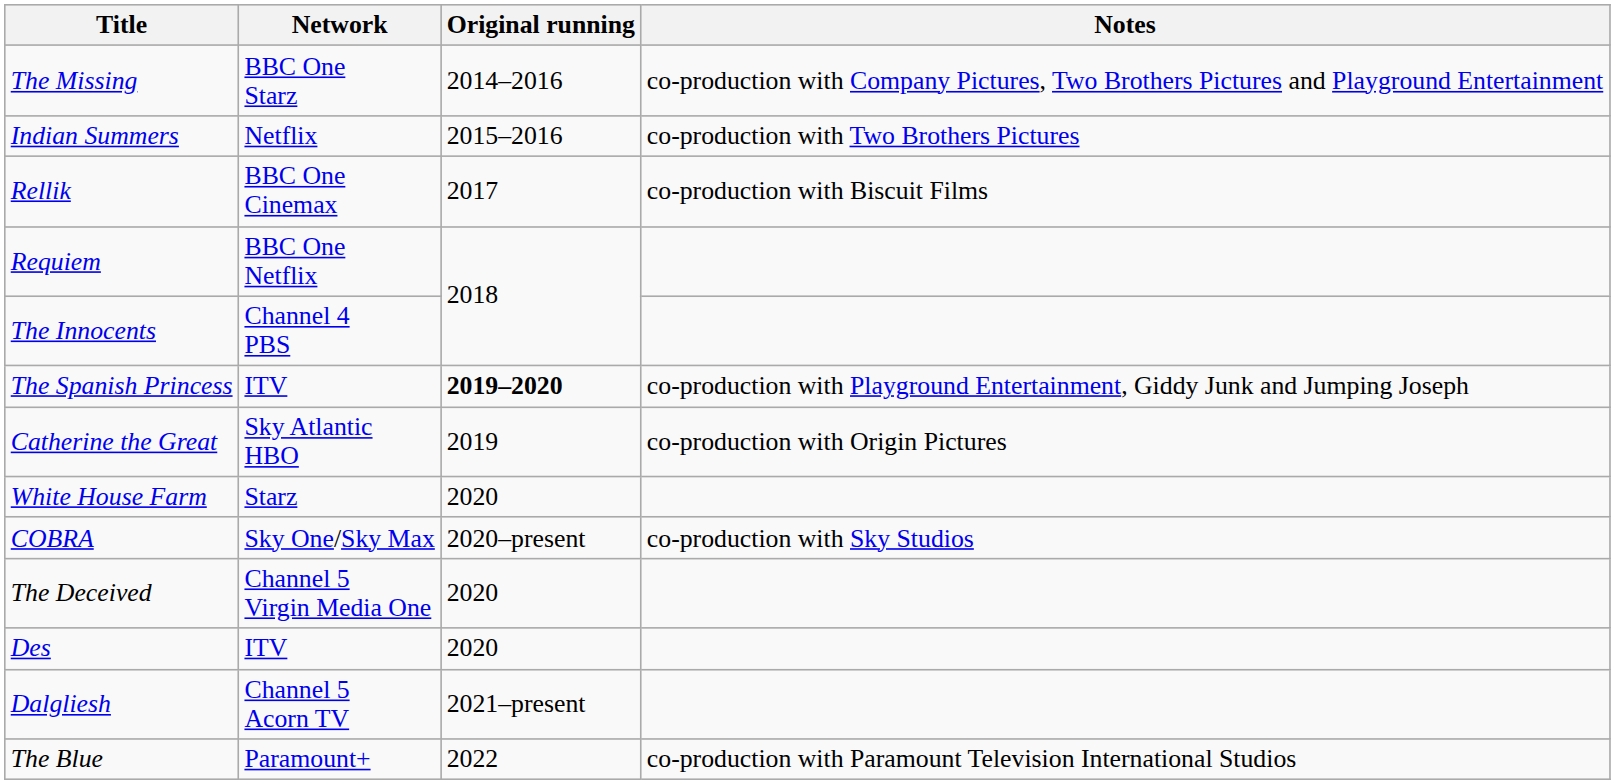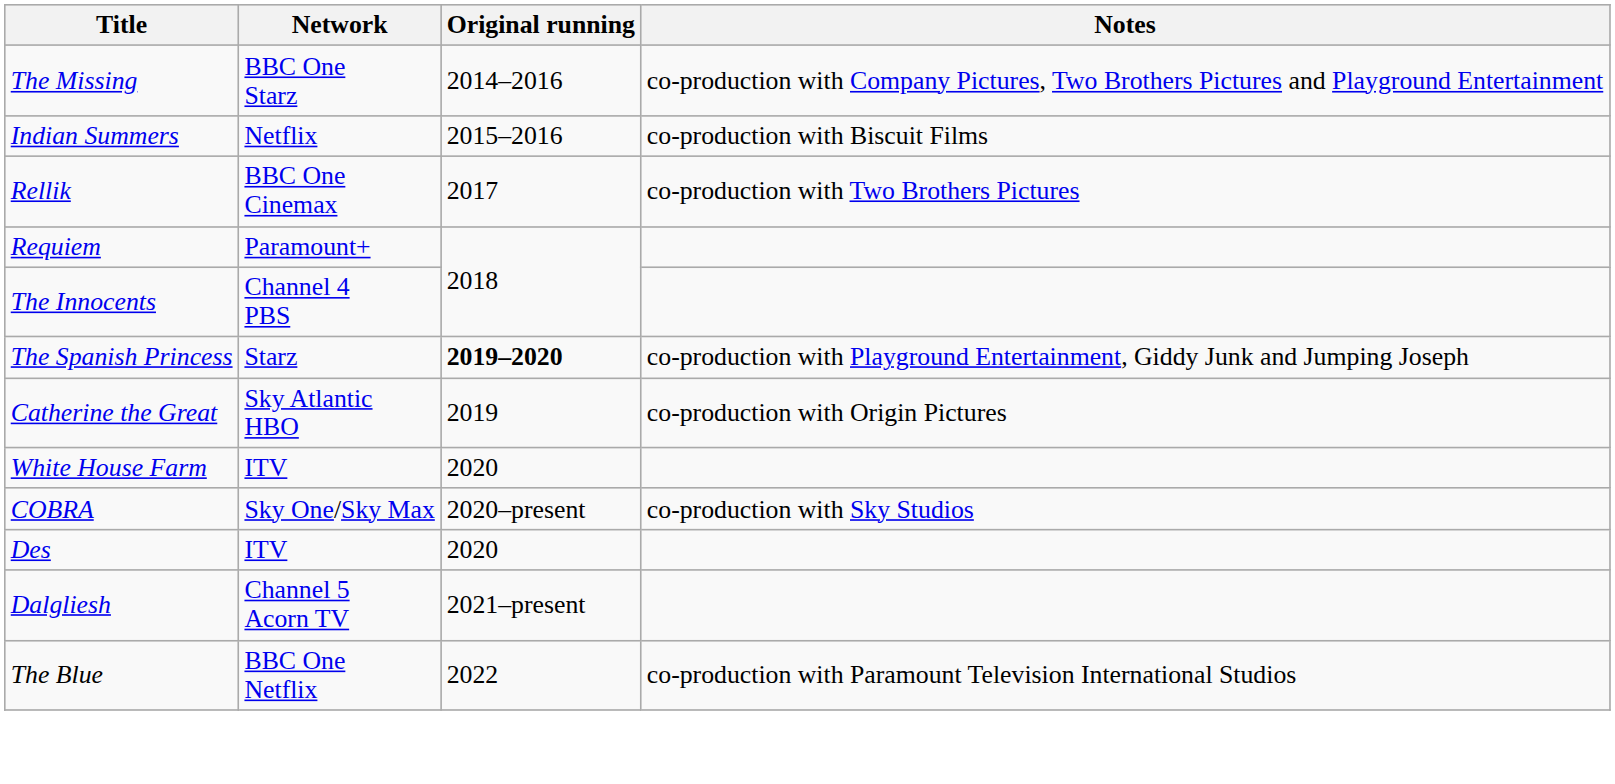 <table class="wikitable sortable">
 <tr>
 <th>Title</th>
 <th>Network</th>
 <th>Original running</th>
 <th>Notes</th>
 </tr>
 <tr>
 <td><em><a href='#'>The Missing</a></em></td>
 <td><a href='#'>BBC One</a><br><a href='#'>Starz</a></td>
 <td>2014–2016</td>
 <td>co-production with <a href='#'>Company Pictures</a>, <a href='#'>Two Brothers Pictures</a> and <a href='#'>Playground Entertainment</a></td>
 </tr>
 <tr>
 <td><em><a href='#'>Indian Summers</a></em></td>
 <td><a href='#'>Netflix</a></td>
 <td>2015–2016</td>
-<td>co-production with <a href='#'>Two Brothers Pictures</a></td>
+<td>co-production with Biscuit Films</td>
 </tr>
 <tr>
 <td><em><a href='#'>Rellik</a></em></td>
 <td><a href='#'>BBC One</a><br><a href='#'>Cinemax</a></td>
 <td>2017</td>
-<td>co-production with Biscuit Films</td>
+<td>co-production with <a href='#'>Two Brothers Pictures</a></td>
 </tr>
 <tr>
 <td><em><a href='#'>Requiem</a></em></td>
-<td><a href='#'>BBC One</a><br><a href='#'>Netflix</a></td>
+<td><a href='#'>Paramount+</a></td>
 <td rowspan="2">2018</td>
 </tr>
 <tr>
 <td><em><a href='#'>The Innocents</a></em></td>
 <td><a href='#'>Channel 4</a><br><a href='#'>PBS</a></td>
 <td></td>
 </tr>
 <tr>
 <td><em><a href='#'>The Spanish Princess</a></em></td>
-<td><a href='#'>ITV</a></td>
+<td><a href='#'>Starz</a></td>
 <td><strong>2019–2020</strong></td>
 <td>co-production with <a href='#'>Playground Entertainment</a>, Giddy Junk and Jumping Joseph</td>
 </tr>
 <tr>
 <td><em><a href='#'>Catherine the Great</a></em></td>
 <td><a href='#'>Sky Atlantic</a><br><a href='#'>HBO</a></td>
 <td>2019</td>
 <td>co-production with Origin Pictures</td>
 </tr>
 <tr>
 <td><em><a href='#'>White House Farm</a></em></td>
-<td><a href='#'>Starz</a></td>
+<td><a href='#'>ITV</a></td>
 <td>2020</td>
 <td></td>
 </tr>
 <tr>
 <td><em><a href='#'>COBRA</a></em></td>
 <td><a href='#'>Sky One</a>/<a href='#'>Sky Max</a></td>
 <td>2020–present</td>
 <td>co-production with <a href='#'>Sky Studios</a></td>
-</tr>
-<tr>
-<td><em>The Deceived</em></td>
-<td><a href='#'>Channel 5</a><br><a href='#'>Virgin Media One</a></td>
-<td>2020</td>
-<td></td>
 </tr>
 <tr>
 <td><em><a href='#'>Des</a></em></td>
 <td><a href='#'>ITV</a></td>
 <td>2020</td>
 <td></td>
 </tr>
 <tr>
 <td><em><a href='#'>Dalgliesh</a></em></td>
 <td><a href='#'>Channel 5</a><br><a href='#'>Acorn TV</a></td>
 <td>2021–present</td>
 <td></td>
 </tr>
 <tr>
 <td><em>The Blue</em></td>
-<td><a href='#'>Paramount+</a></td>
+<td><a href='#'>BBC One</a><br><a href='#'>Netflix</a></td>
 <td>2022</td>
 <td>co-production with Paramount Television International Studios</td>
 </tr>
 </table>
